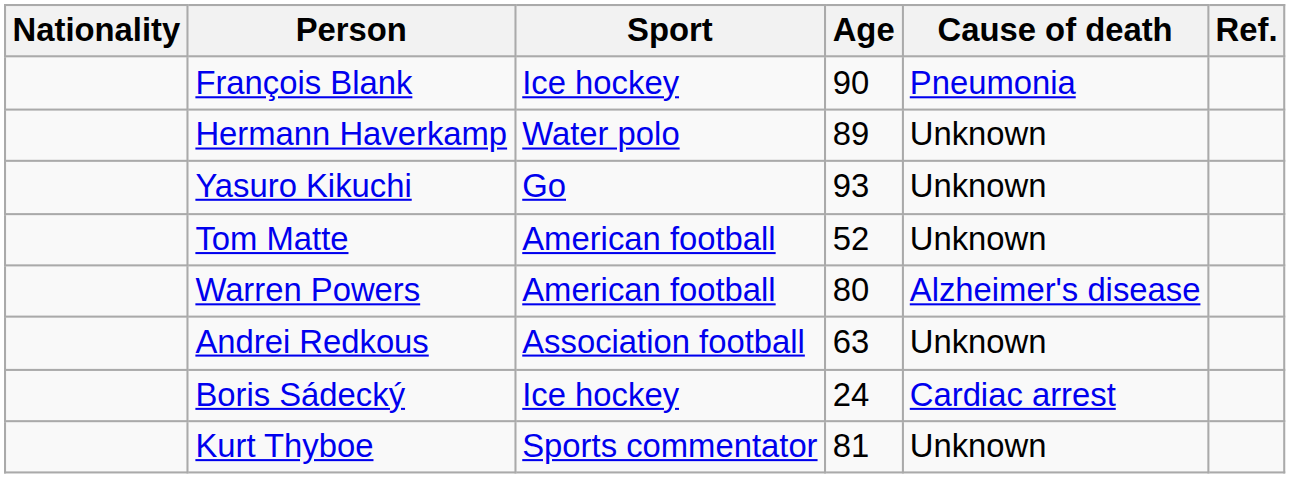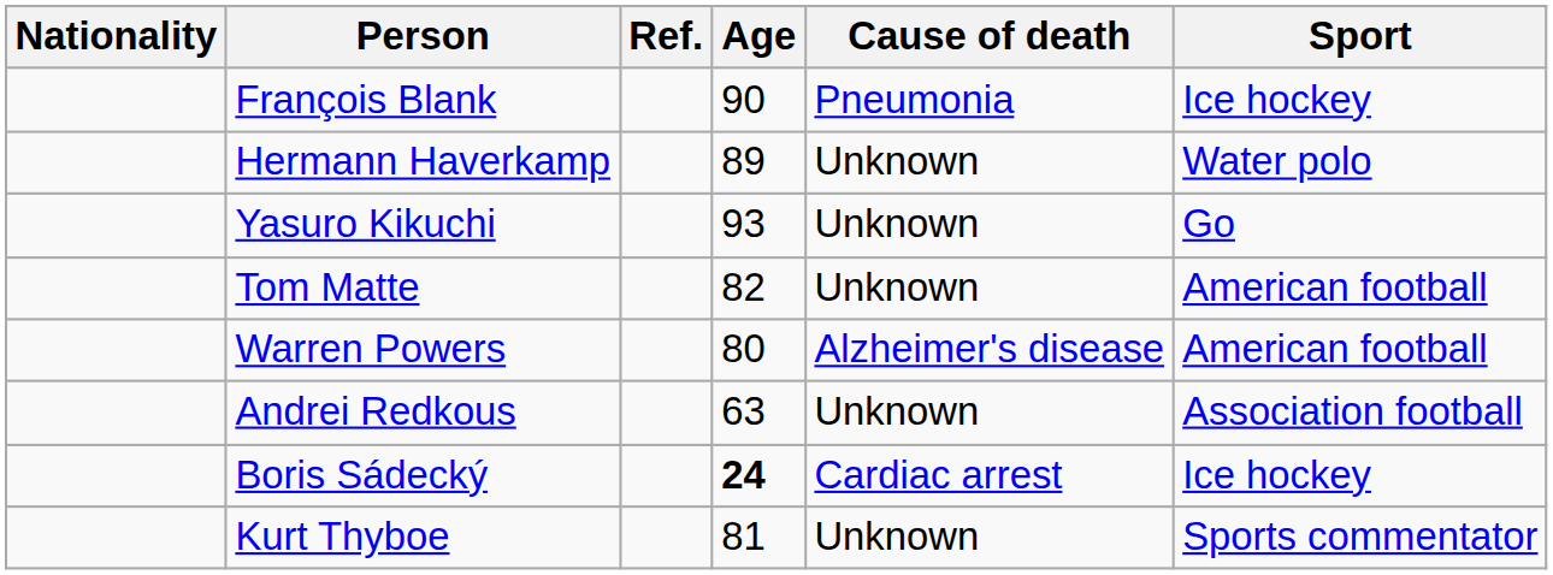 <table class="wikitable source">
 <tr>
 <th>Nationality</th>
 <th>Person</th>
-<th>Sport</th>
+<th>Ref.</th>
 <th>Age</th>
 <th>Cause of death</th>
-<th>Ref.</th>
+<th>Sport</th>
 </tr>
 <tr>
 <td></td>
 <td><a href='#'>François Blank</a></td>
-<td><a href='#'>Ice hockey</a></td>
+<td></td>
 <td>90</td>
 <td><a href='#'>Pneumonia</a></td>
-<td></td>
+<td><a href='#'>Ice hockey</a></td>
 </tr>
 <tr>
 <td></td>
 <td><a href='#'>Hermann Haverkamp</a></td>
-<td><a href='#'>Water polo</a></td>
+<td></td>
 <td>89</td>
 <td>Unknown</td>
-<td></td>
+<td><a href='#'>Water polo</a></td>
 </tr>
 <tr>
 <td></td>
 <td><a href='#'>Yasuro Kikuchi</a></td>
-<td><a href='#'>Go</a></td>
+<td></td>
 <td>93</td>
 <td>Unknown</td>
-<td></td>
+<td><a href='#'>Go</a></td>
 </tr>
 <tr>
 <td></td>
 <td><a href='#'>Tom Matte</a></td>
+<td></td>
+<td>82</td>
+<td>Unknown</td>
 <td><a href='#'>American football</a></td>
-<td>52</td>
-<td>Unknown</td>
-<td></td>
 </tr>
 <tr>
 <td></td>
 <td><a href='#'>Warren Powers</a></td>
-<td><a href='#'>American football</a></td>
+<td></td>
 <td>80</td>
 <td><a href='#'>Alzheimer's disease</a></td>
-<td></td>
+<td><a href='#'>American football</a></td>
 </tr>
 <tr>
 <td></td>
 <td><a href='#'>Andrei Redkous</a></td>
-<td><a href='#'>Association football</a></td>
+<td></td>
 <td>63</td>
 <td>Unknown</td>
-<td></td>
+<td><a href='#'>Association football</a></td>
 </tr>
 <tr>
 <td></td>
 <td><a href='#'>Boris Sádecký</a></td>
+<td></td>
+<td><strong>24</strong></td>
+<td><a href='#'>Cardiac arrest</a></td>
 <td><a href='#'>Ice hockey</a></td>
-<td>24</td>
-<td><a href='#'>Cardiac arrest</a></td>
-<td></td>
 </tr>
 <tr>
 <td></td>
 <td><a href='#'>Kurt Thyboe</a></td>
-<td><a href='#'>Sports commentator</a></td>
+<td></td>
 <td>81</td>
 <td>Unknown</td>
-<td></td>
+<td><a href='#'>Sports commentator</a></td>
 </tr>
 </table>
